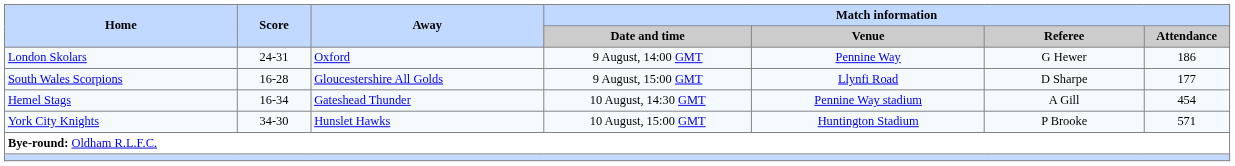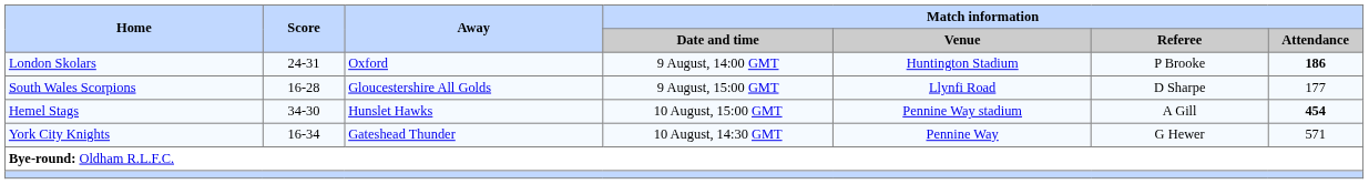 <table border=1 style="border-collapse:collapse; font-size:80%; text-align:center;" cellpadding=3 cellspacing=0 width=100%>
 <tr bgcolor=#C1D8FF>
 <th rowspan=2 width=19%>Home</th>
 <th rowspan=2 width=6%>Score</th>
 <th rowspan=2 width=19%>Away</th>
 <th colspan=6>Match information</th>
 </tr>
 <tr bgcolor=#CCCCCC>
 <th width=17%>Date and time</th>
 <th width=19%>Venue</th>
 <th width=13%>Referee</th>
 <th width=7%>Attendance</th>
 </tr>
 <tr bgcolor=#F5FAFF>
 <td align=left> <a href='#'>London Skolars</a></td>
 <td>24-31</td>
 <td align=left> <a href='#'>Oxford</a></td>
 <td>9 August, 14:00 <a href='#'>GMT</a></td>
-<td><a href='#'>Pennine Way</a></td>
-<td>G Hewer</td>
-<td>186</td>
+<td><a href='#'>Huntington Stadium</a></td>
+<td>P Brooke</td>
+<td><strong>186</strong></td>
 </tr>
 <tr bgcolor=#F5FAFF>
 <td align=left> <a href='#'>South Wales Scorpions</a></td>
 <td>16-28</td>
 <td align=left> <a href='#'>Gloucestershire All Golds</a></td>
 <td>9 August, 15:00 <a href='#'>GMT</a></td>
 <td><a href='#'>Llynfi Road</a></td>
 <td>D Sharpe</td>
 <td>177</td>
 </tr>
 <tr bgcolor=#F5FAFF>
 <td align=left> <a href='#'>Hemel Stags</a></td>
+<td>34-30</td>
+<td align=left> <a href='#'>Hunslet Hawks</a></td>
+<td>10 August, 15:00 <a href='#'>GMT</a></td>
+<td><a href='#'>Pennine Way stadium</a></td>
+<td>A Gill</td>
+<td><strong>454</strong></td>
+</tr>
+<tr bgcolor=#F5FAFF>
+<td align=left> <a href='#'>York City Knights</a></td>
 <td>16-34</td>
 <td align=left> <a href='#'>Gateshead Thunder</a></td>
 <td>10 August, 14:30 <a href='#'>GMT</a></td>
-<td><a href='#'>Pennine Way stadium</a></td>
-<td>A Gill</td>
-<td>454</td>
-</tr>
-<tr bgcolor=#F5FAFF>
-<td align=left> <a href='#'>York City Knights</a></td>
-<td>34-30</td>
-<td align=left> <a href='#'>Hunslet Hawks</a></td>
-<td>10 August, 15:00 <a href='#'>GMT</a></td>
-<td><a href='#'>Huntington Stadium</a></td>
-<td>P Brooke</td>
+<td><a href='#'>Pennine Way</a></td>
+<td>G Hewer</td>
 <td>571</td>
 </tr>
 <tr>
 <td colspan="7" align="left"><strong>Bye-round:</strong>  <a href='#'>Oldham R.L.F.C.</a></td>
 </tr>
 <tr bgcolor=#C1D8FF>
 <th colspan=12></th>
 </tr>
 </table>
